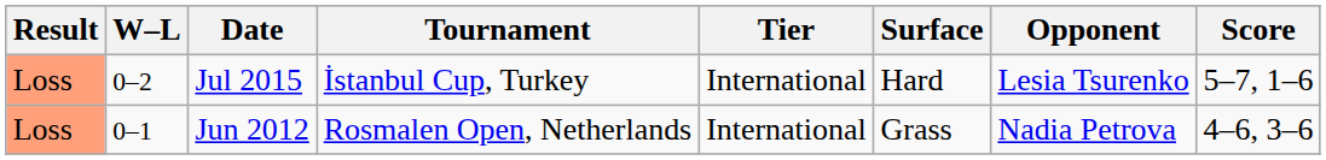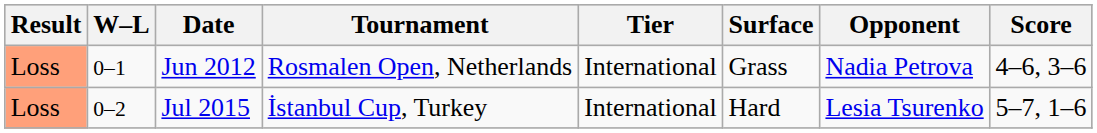 <table class="sortable wikitable">
 <tr>
 <th>Result</th>
 <th class="unsortable">W–L</th>
 <th>Date</th>
 <th>Tournament</th>
 <th>Tier</th>
 <th>Surface</th>
 <th>Opponent</th>
 <th class="unsortable">Score</th>
 </tr>
 <tr>
 <td style="background:#ffa07a;">Loss</td>
+<td><small>0–1</small></td>
+<td><a href='#'>Jun 2012</a></td>
+<td><a href='#'>Rosmalen Open</a>, Netherlands</td>
+<td>International</td>
+<td>Grass</td>
+<td> <a href='#'>Nadia Petrova</a></td>
+<td>4–6, 3–6</td>
+</tr>
+<tr>
+<td style="background:#ffa07a;">Loss</td>
 <td><small>0–2</small></td>
 <td><a href='#'>Jul 2015</a></td>
 <td><a href='#'>İstanbul Cup</a>, Turkey</td>
 <td>International</td>
 <td>Hard</td>
 <td> <a href='#'>Lesia Tsurenko</a></td>
 <td>5–7, 1–6</td>
 </tr>
-<tr>
-<td style="background:#ffa07a;">Loss</td>
-<td><small>0–1</small></td>
-<td><a href='#'>Jun 2012</a></td>
-<td><a href='#'>Rosmalen Open</a>, Netherlands</td>
-<td>International</td>
-<td>Grass</td>
-<td> <a href='#'>Nadia Petrova</a></td>
-<td>4–6, 3–6</td>
-</tr>
 </table>
